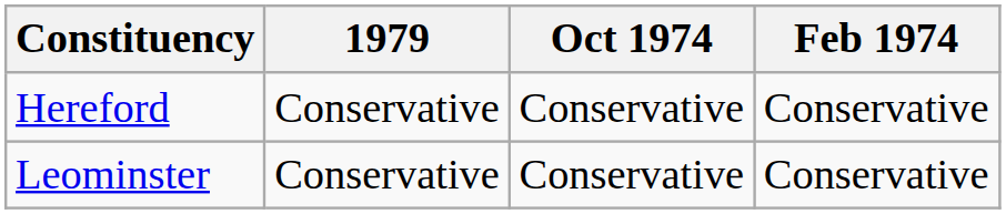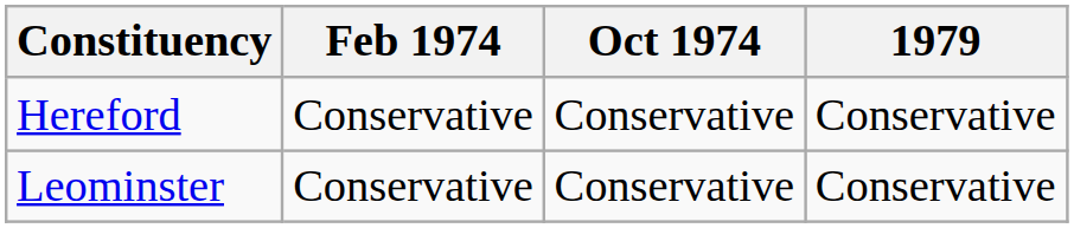 <table class="wikitable">
 <tr>
 <th>Constituency</th>
+<th>Feb 1974</th>
+<th>Oct 1974</th>
 <th>1979</th>
-<th>Oct 1974</th>
-<th>Feb 1974</th>
 </tr>
 <tr>
 <td><a href='#'>Hereford</a></td>
 <td bgcolor=>Conservative</td>
 <td bgcolor=>Conservative</td>
 <td bgcolor=>Conservative</td>
 </tr>
 <tr>
 <td><a href='#'>Leominster</a></td>
 <td bgcolor=>Conservative</td>
 <td bgcolor=>Conservative</td>
 <td bgcolor=>Conservative</td>
 </tr>
 </table>
